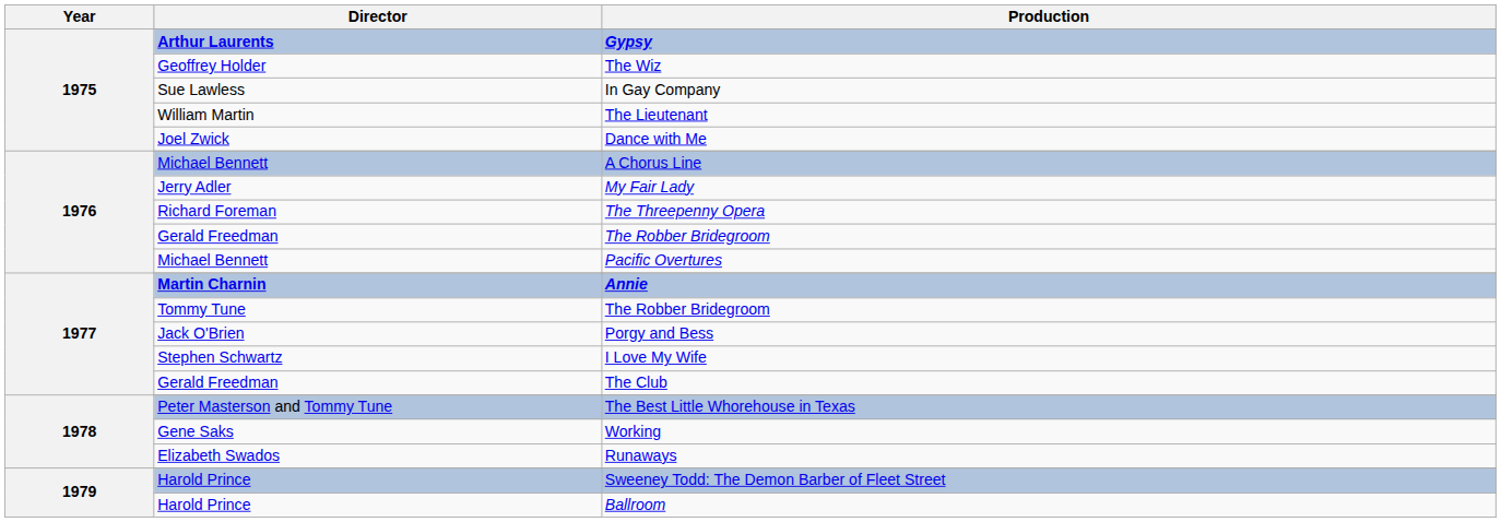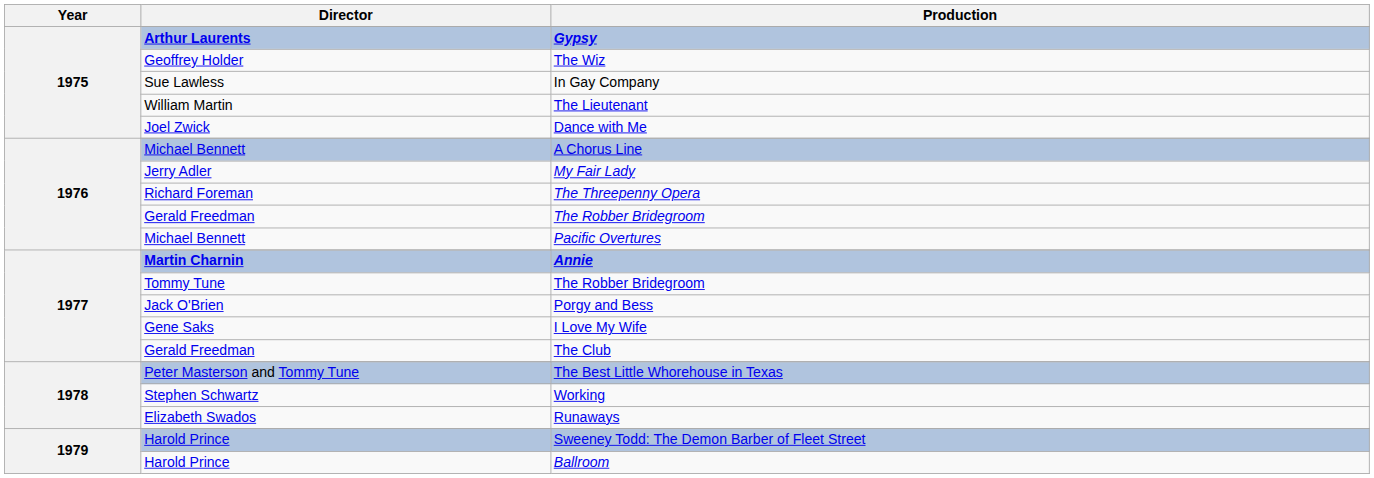 <table class="wikitable" style="width:98%;">
 <tr style="background:#bebebe;">
 <th style="width:10%;">Year</th>
 <th style="width:30%;">Director</th>
 <th style="width:60%;">Production</th>
 </tr>
 <tr>
 <th rowspan="6" align="center">1975</th>
 </tr>
 <tr style="background:#B0C4DE">
 <td><strong><a href='#'>Arthur Laurents</a></strong></td>
 <td><strong><em><a href='#'>Gypsy</a><em> <strong></td>
 </tr>
 <tr>
 <td><a href='#'>Geoffrey Holder</a></td>
 <td></em><a href='#'>The Wiz</a><em></td>
 </tr>
 <tr>
 <td>Sue Lawless</td>
 <td></em>In Gay Company<em></td>
 </tr>
 <tr>
 <td>William Martin</td>
 <td></em><a href='#'>The Lieutenant</a><em></td>
 </tr>
 <tr>
 <td><a href='#'>Joel Zwick</a></td>
 <td></em><a href='#'>Dance with Me</a><em></td>
 </tr>
 <tr>
 <th rowspan="6" align="center">1976</th>
 </tr>
 <tr style="background:#B0C4DE">
 <td></strong><a href='#'>Michael Bennett</a><strong></td>
 <td></em></strong><a href='#'>A Chorus Line</a></em> </strong></td>
 </tr>
 <tr>
 <td><a href='#'>Jerry Adler</a></td>
 <td><em><a href='#'>My Fair Lady</a></em></td>
 </tr>
 <tr>
 <td><a href='#'>Richard Foreman</a></td>
 <td><em><a href='#'>The Threepenny Opera</a></em></td>
 </tr>
 <tr>
 <td><a href='#'>Gerald Freedman</a></td>
 <td><em><a href='#'>The Robber Bridegroom</a></em></td>
 </tr>
 <tr>
 <td><a href='#'>Michael Bennett</a></td>
 <td><em><a href='#'>Pacific Overtures</a></em></td>
 </tr>
 <tr>
 <th rowspan="6" align="center">1977</th>
 </tr>
 <tr style="background:#B0C4DE">
 <td><strong><a href='#'>Martin Charnin</a></strong></td>
 <td><strong><em><a href='#'>Annie</a><em> <strong></td>
 </tr>
 <tr>
 <td><a href='#'>Tommy Tune</a></td>
 <td></em><a href='#'>The Robber Bridegroom</a><em></td>
 </tr>
 <tr>
 <td><a href='#'>Jack O'Brien</a></td>
 <td></em><a href='#'>Porgy and Bess</a><em></td>
 </tr>
 <tr>
-<td><a href='#'>Stephen Schwartz</a></td>
+<td><a href='#'>Gene Saks</a></td>
 <td></em><a href='#'>I Love My Wife</a><em></td>
 </tr>
 <tr>
 <td><a href='#'>Gerald Freedman</a></td>
 <td></em><a href='#'>The Club</a><em></td>
 </tr>
 <tr>
 <th rowspan="4" align="center">1978</th>
 </tr>
 <tr style="background:#B0C4DE">
 <td></strong><a href='#'>Peter Masterson</a> and <a href='#'>Tommy Tune</a><strong></td>
 <td></em></strong><a href='#'>The Best Little Whorehouse in Texas</a><strong><em></td>
 </tr>
 <tr>
-<td><a href='#'>Gene Saks</a></td>
+<td><a href='#'>Stephen Schwartz</a></td>
 <td></em><a href='#'>Working</a><em></td>
 </tr>
 <tr>
 <td><a href='#'>Elizabeth Swados</a></td>
 <td></em><a href='#'>Runaways</a><em></td>
 </tr>
 <tr>
 <th rowspan="3" align="center">1979</th>
 </tr>
 <tr style="background:#B0C4DE">
 <td></strong><a href='#'>Harold Prince</a><strong></td>
 <td></em></strong><a href='#'>Sweeney Todd: The Demon Barber of Fleet Street</a></em> </strong></td>
 </tr>
 <tr>
 <td><a href='#'>Harold Prince</a></td>
 <td><em><a href='#'>Ballroom</a></em></td>
 </tr>
 </table>
